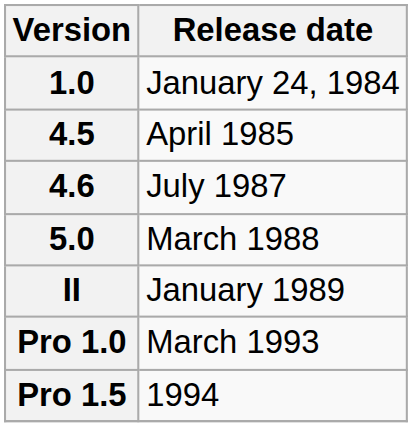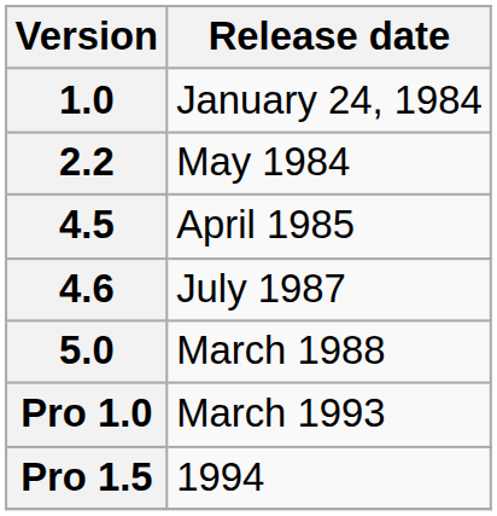 <table class="wikitable">
 <tr>
 <th>Version</th>
 <th>Release date</th>
 </tr>
 <tr>
 <th>1.0</th>
 <td>January 24, 1984</td>
+</tr>
+<tr>
+<th>2.2</th>
+<td>May 1984</td>
 </tr>
 <tr>
 <th>4.5</th>
 <td>April 1985</td>
 </tr>
 <tr>
 <th>4.6</th>
 <td>July 1987</td>
 </tr>
 <tr>
 <th>5.0</th>
 <td>March 1988</td>
 </tr>
 <tr>
-<th>II</th>
-<td>January 1989</td>
-</tr>
-<tr>
 <th>Pro 1.0</th>
 <td>March 1993</td>
 </tr>
 <tr>
 <th>Pro 1.5</th>
 <td>1994</td>
 </tr>
 <tr>
 </tr>
 </table>
